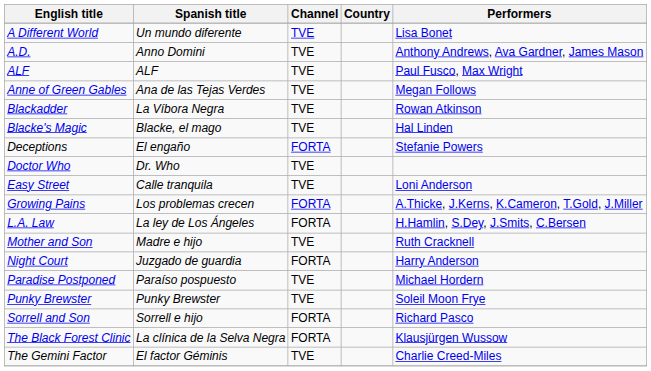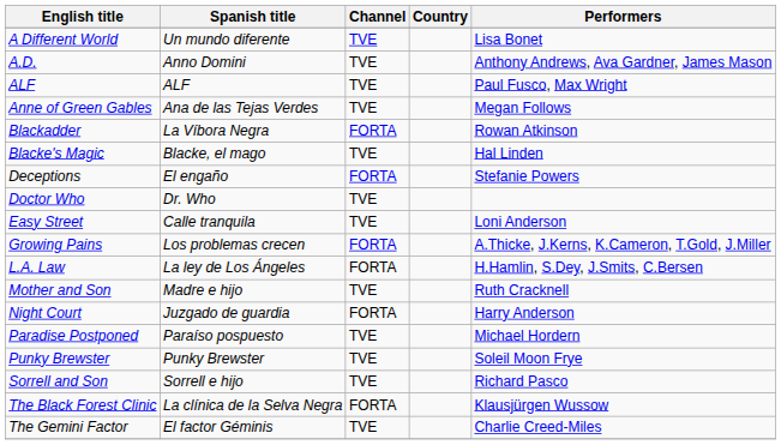 <table class="wikitable sortable">
 <tr bgcolor="#ececec" valign=top>
 <th>English title</th>
 <th>Spanish title</th>
 <th>Channel</th>
 <th>Country</th>
 <th>Performers</th>
 </tr>
 <tr>
 </tr>
 <tr>
 <td><em><a href='#'>A Different World</a></em></td>
 <td><em>Un mundo diferente</em></td>
 <td><a href='#'>TVE</a></td>
 <td></td>
 <td><a href='#'>Lisa Bonet</a></td>
 </tr>
 <tr>
 <td><em><a href='#'>A.D.</a></em></td>
 <td><em>Anno Domini</em></td>
 <td>TVE</td>
 <td> </td>
 <td><a href='#'>Anthony Andrews</a>, <a href='#'>Ava Gardner</a>, <a href='#'>James Mason</a></td>
 </tr>
 <tr>
 <td><em><a href='#'>ALF</a></em></td>
 <td><em>ALF</em></td>
 <td>TVE</td>
 <td></td>
 <td><a href='#'>Paul Fusco</a>, <a href='#'>Max Wright</a></td>
 </tr>
 <tr>
 <td><em><a href='#'>Anne of Green Gables</a></em></td>
 <td><em>Ana de las Tejas Verdes</em></td>
 <td>TVE</td>
 <td></td>
 <td><a href='#'>Megan Follows</a></td>
 </tr>
 <tr>
 <td><em><a href='#'>Blackadder</a></em></td>
 <td><em>La Víbora Negra</em></td>
-<td>TVE</td>
+<td><a href='#'>FORTA</a></td>
 <td></td>
 <td><a href='#'>Rowan Atkinson</a></td>
 </tr>
 <tr>
 <td><em><a href='#'>Blacke's Magic</a></em></td>
 <td><em>Blacke, el mago</em></td>
 <td>TVE</td>
 <td></td>
 <td><a href='#'>Hal Linden</a></td>
 </tr>
 <tr>
 <td><em>Deceptions</em></td>
 <td><em>El engaño</em></td>
 <td><a href='#'>FORTA</a></td>
 <td></td>
 <td><a href='#'>Stefanie Powers</a></td>
 </tr>
 <tr>
 <td><em><a href='#'>Doctor Who</a></em></td>
 <td><em>Dr. Who</em></td>
 <td>TVE</td>
 <td></td>
 <td></td>
 </tr>
 <tr>
 <td><em><a href='#'>Easy Street</a></em></td>
 <td><em>Calle tranquila</em></td>
 <td>TVE</td>
 <td></td>
 <td><a href='#'>Loni Anderson</a></td>
 </tr>
 <tr>
 <td><em><a href='#'>Growing Pains</a></em></td>
 <td><em>Los problemas crecen</em></td>
 <td><a href='#'>FORTA</a></td>
 <td></td>
 <td><a href='#'>A.Thicke</a>, <a href='#'>J.Kerns</a>, <a href='#'>K.Cameron</a>, <a href='#'>T.Gold</a>, <a href='#'>J.Miller</a></td>
 </tr>
 <tr>
 <td><em><a href='#'>L.A. Law</a></em></td>
 <td><em>La ley de Los Ángeles</em></td>
 <td>FORTA</td>
 <td></td>
 <td><a href='#'>H.Hamlin</a>, <a href='#'>S.Dey</a>, <a href='#'>J.Smits</a>, <a href='#'>C.Bersen</a></td>
 </tr>
 <tr>
 <td><em><a href='#'>Mother and Son</a></em></td>
 <td><em>Madre e hijo</em></td>
 <td>TVE</td>
 <td></td>
 <td><a href='#'>Ruth Cracknell</a></td>
 </tr>
 <tr>
 <td><em><a href='#'>Night Court</a></em></td>
 <td><em>Juzgado de guardia</em></td>
 <td>FORTA</td>
 <td></td>
 <td><a href='#'>Harry Anderson</a></td>
 </tr>
 <tr>
 <td><em><a href='#'>Paradise Postponed</a></em></td>
 <td><em>Paraíso pospuesto</em></td>
 <td>TVE</td>
 <td></td>
 <td><a href='#'>Michael Hordern</a></td>
 </tr>
 <tr>
 <td><em><a href='#'>Punky Brewster</a></em></td>
 <td><em>Punky Brewster</em></td>
 <td>TVE</td>
 <td></td>
 <td><a href='#'>Soleil Moon Frye</a></td>
 </tr>
 <tr>
 <td><em><a href='#'>Sorrell and Son</a></em></td>
 <td><em>Sorrell e hijo</em></td>
-<td>FORTA</td>
+<td>TVE</td>
 <td></td>
 <td><a href='#'>Richard Pasco</a></td>
 </tr>
 <tr>
 <td><em><a href='#'>The Black Forest Clinic</a></em></td>
 <td><em>La clínica de la Selva Negra</em></td>
 <td>FORTA</td>
 <td></td>
 <td><a href='#'>Klausjürgen Wussow</a></td>
 </tr>
 <tr>
 <td><em>The Gemini Factor</em></td>
 <td><em>El factor Géminis</em></td>
 <td>TVE</td>
 <td></td>
 <td><a href='#'>Charlie Creed-Miles</a></td>
 </tr>
 <tr>
 </tr>
 </table>
